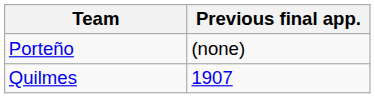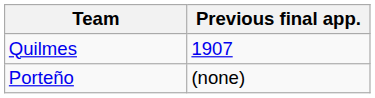 <table class="wikitable">
 <tr>
 <th width=150px>Team</th>
 <th width=150px>Previous final app.</th>
 </tr>
 <tr>
+<td><a href='#'>Quilmes</a></td>
+<td><a href='#'>1907</a></td>
+</tr>
+<tr>
 <td><a href='#'>Porteño</a></td>
 <td>(none)</td>
 </tr>
-<tr>
-<td><a href='#'>Quilmes</a></td>
-<td><a href='#'>1907</a></td>
-</tr>
 </table>
